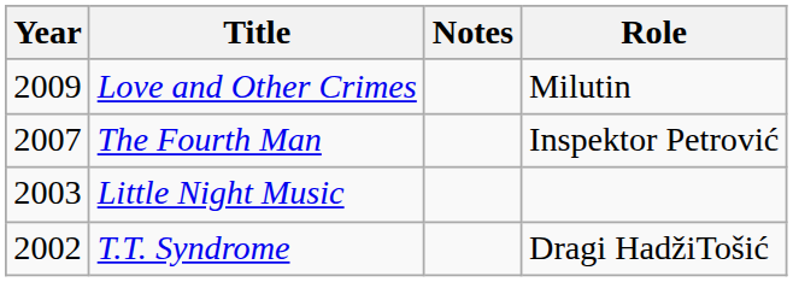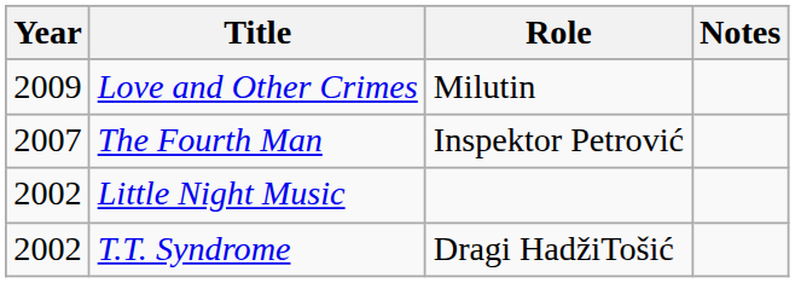 <table class="wikitable sortable">
 <tr>
 <th>Year</th>
 <th>Title</th>
+<th>Role</th>
 <th class="unsortable">Notes</th>
-<th>Role</th>
 </tr>
 <tr>
 <td>2009</td>
 <td><em><a href='#'>Love and Other Crimes</a></em></td>
+<td>Milutin</td>
 <td></td>
-<td>Milutin</td>
 </tr>
 <tr>
 <td>2007</td>
 <td><em><a href='#'>The Fourth Man</a></em></td>
+<td>Inspektor Petrović</td>
 <td></td>
-<td>Inspektor Petrović</td>
 </tr>
 <tr>
-<td>2003</td>
+<td>2002</td>
 <td><em><a href='#'>Little Night Music</a></em></td>
 <td></td>
 <td></td>
 </tr>
 <tr>
 <td>2002</td>
 <td><em><a href='#'>T.T. Syndrome</a></em></td>
+<td>Dragi HadžiTošić</td>
 <td></td>
-<td>Dragi HadžiTošić</td>
 </tr>
 </table>
